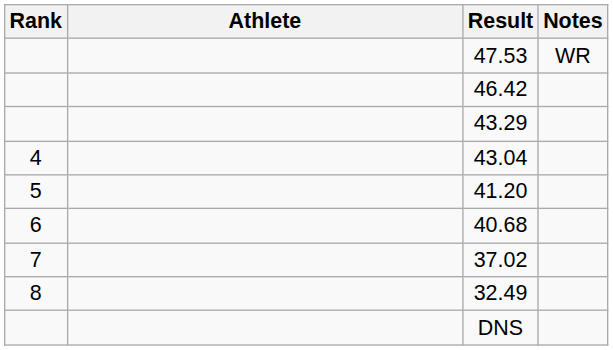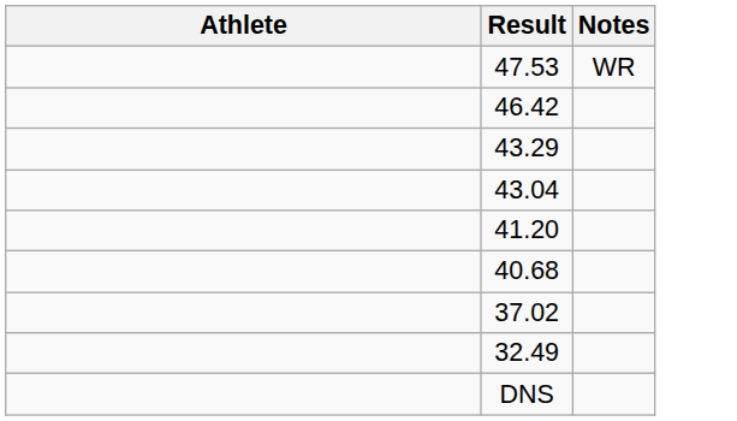 <table class="wikitable" style="text-align:center">
 <tr>
-<th>Rank</th>
 <th Style="width:18em">Athlete</th>
 <th>Result</th>
 <th>Notes</th>
 </tr>
 <tr>
-<td></td>
 <td style="text-align:left"></td>
 <td>47.53</td>
 <td>WR</td>
 </tr>
 <tr>
-<td></td>
 <td style="text-align:left"></td>
 <td>46.42</td>
 <td></td>
 </tr>
 <tr>
-<td></td>
 <td style="text-align:left"></td>
 <td>43.29</td>
 <td></td>
 </tr>
 <tr>
-<td>4</td>
 <td style="text-align:left"></td>
 <td>43.04</td>
 <td></td>
 </tr>
 <tr>
-<td>5</td>
 <td style="text-align:left"></td>
 <td>41.20</td>
 <td></td>
 </tr>
 <tr>
-<td>6</td>
 <td style="text-align:left"></td>
 <td>40.68</td>
 <td></td>
 </tr>
 <tr>
-<td>7</td>
 <td style="text-align:left"></td>
 <td>37.02</td>
 <td></td>
 </tr>
 <tr>
-<td>8</td>
 <td style="text-align:left"></td>
 <td>32.49</td>
 <td></td>
 </tr>
 <tr>
-<td></td>
 <td style="text-align:left"></td>
 <td>DNS</td>
 <td></td>
 </tr>
 </table>
